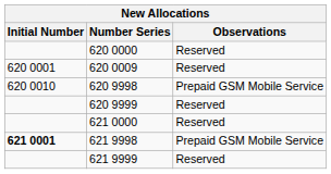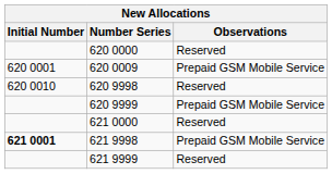 <table class="wikitable" border=1>
 <tr>
 <th colspan="4">New Allocations</th>
 </tr>
 <tr>
 <th>Initial Number</th>
 <th>Number Series</th>
 <th>Observations</th>
 </tr>
 <tr>
 <td></td>
 <td>620 0000</td>
 <td>Reserved</td>
 </tr>
 <tr>
 <td>620 0001</td>
 <td>620 0009</td>
-<td>Reserved</td>
+<td>Prepaid GSM Mobile Service</td>
 </tr>
 <tr>
 <td>620 0010</td>
 <td>620 9998</td>
-<td>Prepaid GSM Mobile Service</td>
+<td>Reserved</td>
 </tr>
 <tr>
 <td></td>
 <td>620 9999</td>
-<td>Reserved</td>
+<td>Prepaid GSM Mobile Service</td>
 </tr>
 <tr>
 <td></td>
 <td>621 0000</td>
 <td>Reserved</td>
 </tr>
 <tr>
 <td><strong>621 0001</strong></td>
 <td>621 9998</td>
 <td>Prepaid GSM Mobile Service</td>
 </tr>
 <tr>
 <td></td>
 <td>621 9999</td>
 <td>Reserved</td>
 </tr>
 </table>
